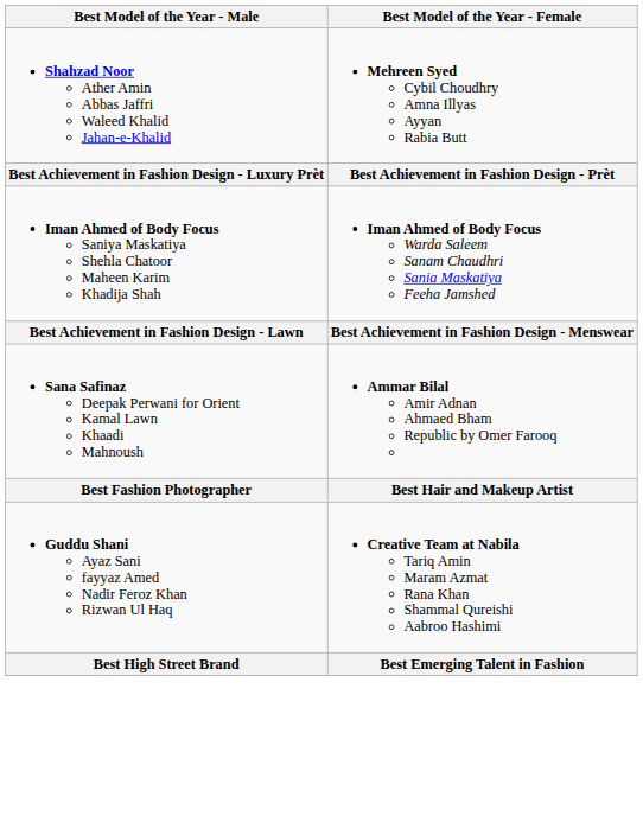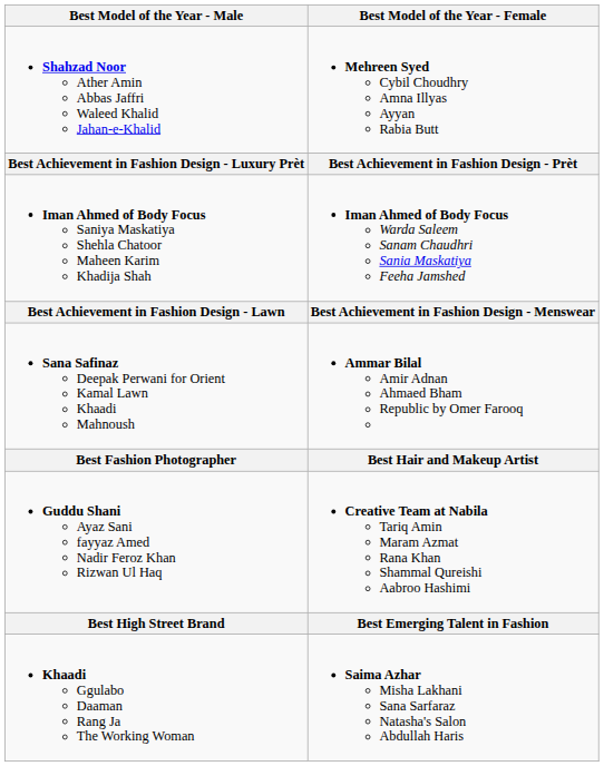 <table class=wikitable style="width=100%">
 <tr>
 <th style="width=50%">Best Model of the Year - Male</th>
 <th style="width=50%">Best Model of the Year - Female</th>
 </tr>
 <tr>
 <td valign="top"><br><ul><li><strong><a href='#'>Shahzad Noor</a></strong><ul><li>Ather Amin</li><li>Abbas Jaffri</li><li>Waleed Khalid</li><li><a href='#'>Jahan-e-Khalid</a></li></ul></li></ul></td>
 <td valign="top"><br><ul><li><strong>Mehreen Syed</strong><ul><li>Cybil Choudhry</li><li>Amna Illyas</li><li>Ayyan</li><li>Rabia Butt</li></ul></li></ul></td>
 </tr>
 <tr>
 <th style="width=50%">Best Achievement in Fashion Design - Luxury Prèt</th>
 <th style="width=50%">Best Achievement in Fashion Design - Prèt</th>
 </tr>
 <tr>
 <td valign="top"><br><ul><li><strong>Iman  Ahmed of Body Focus</strong><ul><li>Saniya Maskatiya</li><li>Shehla Chatoor</li><li>Maheen Karim</li><li>Khadija Shah</li></ul></li></ul></td>
 <td valign="top"><br><ul><li><strong>Iman Ahmed of Body Focus</strong><ul><li><em>Warda Saleem</em></li><li><em>Sanam Chaudhri</em></li><li><em><a href='#'>Sania Maskatiya</a></em></li><li><em>Feeha Jamshed</em></li></ul></li></ul></td>
 </tr>
 <tr>
 <th style="width=50%">Best Achievement in Fashion Design - Lawn</th>
 <th style="width=50%">Best Achievement in Fashion Design - Menswear</th>
 </tr>
 <tr>
 <td valign="top"><br><ul><li><strong>Sana Safinaz</strong><ul><li>Deepak Perwani for Orient</li><li>Kamal Lawn</li><li>Khaadi</li><li>Mahnoush</li></ul></li></ul></td>
 <td valign="top"><br><ul><li><strong>Ammar Bilal</strong><ul><li>Amir  Adnan</li><li>Ahmaed Bham</li><li>Republic by Omer Farooq</li><li></li></ul></li></ul></td>
 </tr>
 <tr>
 <th style="width=50%">Best Fashion Photographer</th>
 <th style="width=50%">Best Hair and Makeup Artist</th>
 </tr>
 <tr>
 <td valign="top"><br><ul><li><strong>Guddu Shani</strong><ul><li>Ayaz Sani</li><li>fayyaz Amed</li><li>Nadir Feroz Khan</li><li>Rizwan Ul Haq</li></ul></li></ul></td>
 <td valign="top"><br><ul><li><strong>Creative Team at Nabila</strong><ul><li>Tariq Amin</li><li>Maram Azmat</li><li>Rana Khan</li><li>Shammal Qureishi</li><li>Aabroo Hashimi</li></ul></li></ul></td>
 </tr>
 <tr>
 <th style="width=50%">Best High Street Brand</th>
 <th style="width=50%">Best Emerging Talent in Fashion</th>
 </tr>
+<tr>
+<td valign="top"><br><ul><li><strong>Khaadi</strong><ul><li>Ggulabo</li><li>Daaman</li><li>Rang Ja</li><li>The Working Woman</li></ul></li></ul></td>
+<td valign="top"><br><ul><li><strong>Saima Azhar</strong><ul><li>Misha Lakhani</li><li>Sana Sarfaraz</li><li>Natasha's Salon</li><li>Abdullah Haris</li></ul></li></ul></td>
+</tr>
 </table>
